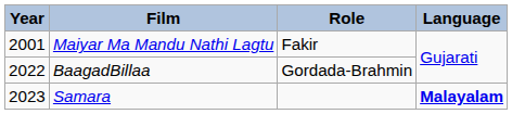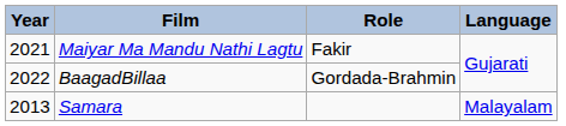 <table class="wikitable" style="font-size:95%;">
 <tr>
 <th style="background:#B0C4DE;">Year</th>
 <th style="background:#B0C4DE;">Film</th>
 <th style="background:#B0C4DE;">Role</th>
 <th style="background:#B0C4DE;">Language</th>
 </tr>
 <tr>
-<td>2001</td>
+<td>2021</td>
 <td><em><a href='#'>Maiyar Ma Mandu Nathi Lagtu</a></em></td>
 <td>Fakir</td>
 <td rowspan="2"><a href='#'>Gujarati</a></td>
 </tr>
 <tr>
 <td>2022</td>
 <td><em>BaagadBillaa</em></td>
 <td>Gordada-Brahmin</td>
 </tr>
 <tr>
-<td>2023</td>
+<td>2013</td>
 <td><em><a href='#'>Samara</a></em></td>
 <td></td>
-<td><strong><a href='#'>Malayalam</a></strong></td>
+<td><a href='#'>Malayalam</a></td>
 </tr>
 <tr>
 </tr>
 </table>
